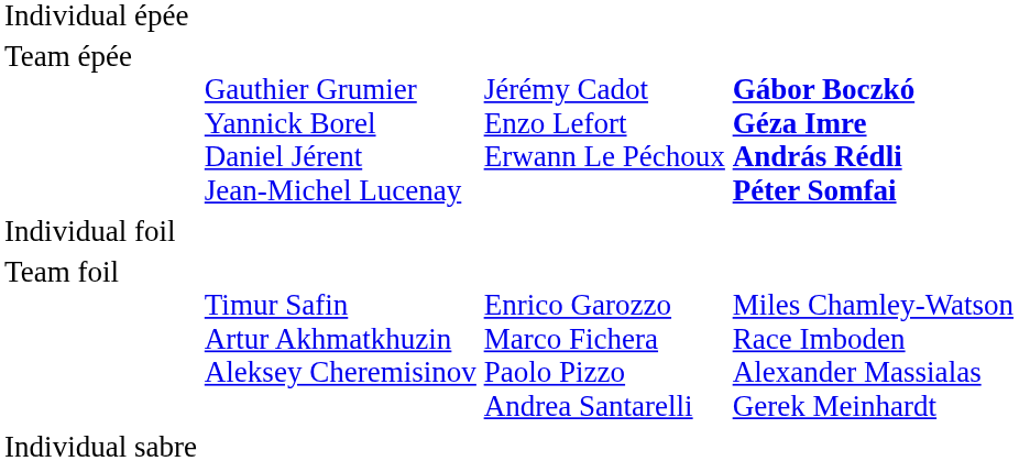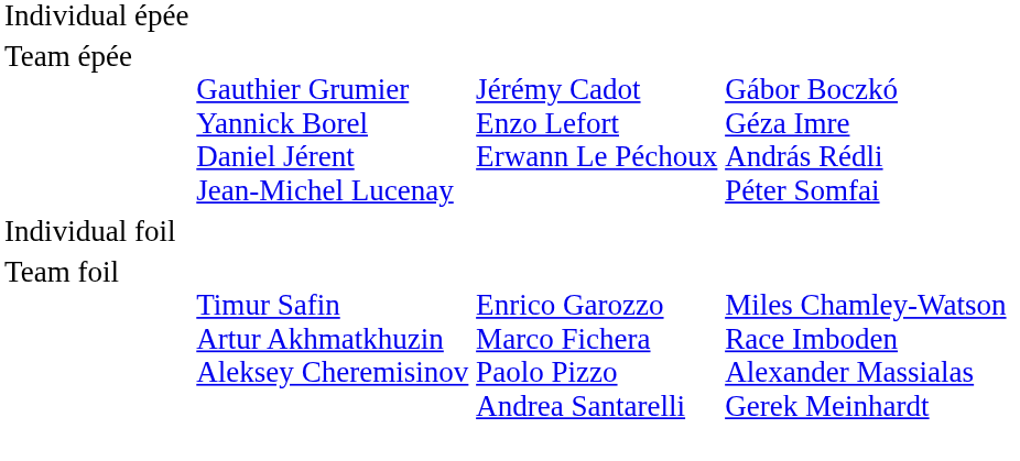 <table>
 <tr>
 <td>Individual épée <br></td>
 <td></td>
 <td></td>
 <td></td>
 </tr>
 <tr valign="top">
 <td>Team épée <br></td>
 <td><br><a href='#'>Gauthier Grumier</a><br><a href='#'>Yannick Borel</a><br><a href='#'>Daniel Jérent</a><br><a href='#'>Jean-Michel Lucenay</a></td>
 <td><br><a href='#'>Jérémy Cadot</a><br><a href='#'>Enzo Lefort</a><br><a href='#'>Erwann Le Péchoux</a></td>
-<td><strong><br><a href='#'>Gábor Boczkó</a><br><a href='#'>Géza Imre</a><br><a href='#'>András Rédli</a><br><a href='#'>Péter Somfai</a></strong></td>
+<td><br><a href='#'>Gábor Boczkó</a><br><a href='#'>Géza Imre</a><br><a href='#'>András Rédli</a><br><a href='#'>Péter Somfai</a></td>
 </tr>
 <tr>
 <td>Individual foil <br></td>
 <td></td>
 <td></td>
 <td></td>
 </tr>
 <tr valign="top">
 <td>Team foil<br></td>
 <td><br><a href='#'>Timur Safin</a><br><a href='#'>Artur Akhmatkhuzin</a><br><a href='#'>Aleksey Cheremisinov</a></td>
 <td><br><a href='#'>Enrico Garozzo</a><br><a href='#'>Marco Fichera</a><br><a href='#'>Paolo Pizzo</a><br><a href='#'>Andrea Santarelli</a></td>
 <td><br><a href='#'>Miles Chamley-Watson</a><br><a href='#'>Race Imboden</a><br><a href='#'>Alexander Massialas</a><br><a href='#'>Gerek Meinhardt</a></td>
 </tr>
-<tr>
-<td>Individual sabre <br></td>
-<td></td>
-<td></td>
-<td></td>
-</tr>
 </table>
